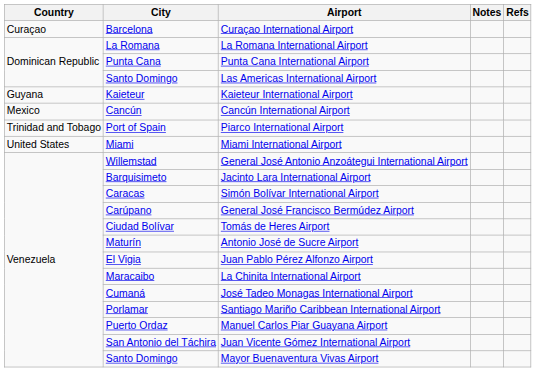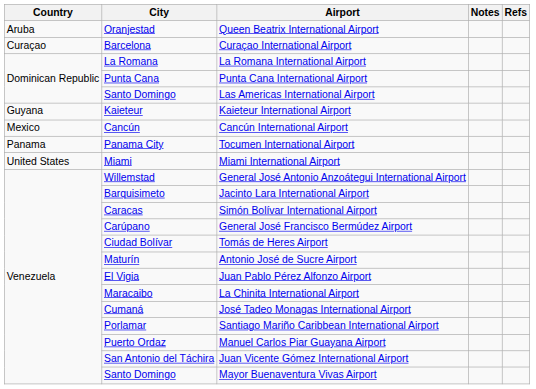 <table class="sortable wikitable">
 <tr>
 <th>Country</th>
 <th>City</th>
 <th>Airport</th>
 <th>Notes</th>
 <th class="unsortable">Refs</th>
+</tr>
+<tr>
+<td>Aruba</td>
+<td><a href='#'>Oranjestad</a></td>
+<td><a href='#'>Queen Beatrix International Airport</a></td>
+<td></td>
+<td></td>
 </tr>
 <tr>
 <td>Curaçao</td>
 <td><a href='#'>Barcelona</a></td>
 <td><a href='#'>Curaçao International Airport</a></td>
 <td align=center></td>
 <td></td>
 </tr>
 <tr>
 <td rowspan=3>Dominican Republic</td>
 <td><a href='#'>La Romana</a></td>
 <td><a href='#'>La Romana International Airport</a></td>
 <td></td>
 <td></td>
 </tr>
 <tr>
 <td><a href='#'>Punta Cana</a></td>
 <td><a href='#'>Punta Cana International Airport</a></td>
 <td></td>
 <td></td>
 </tr>
 <tr>
 <td><a href='#'>Santo Domingo</a></td>
 <td><a href='#'>Las Americas International Airport</a></td>
 <td></td>
 <td></td>
 </tr>
 <tr>
 <td>Guyana</td>
 <td><a href='#'>Kaieteur</a></td>
 <td><a href='#'>Kaieteur International Airport</a></td>
 <td></td>
 <td></td>
 </tr>
 <tr>
 <td>Mexico</td>
 <td><a href='#'>Cancún</a></td>
 <td><a href='#'>Cancún International Airport</a></td>
 <td></td>
 <td></td>
 </tr>
 <tr>
-<td>Trinidad and Tobago</td>
-<td><a href='#'>Port of Spain</a></td>
-<td><a href='#'>Piarco International Airport</a></td>
-<td></td>
+<td>Panama</td>
+<td><a href='#'>Panama City</a></td>
+<td><a href='#'>Tocumen International Airport</a></td>
+<td align=center></td>
 <td></td>
 </tr>
 <tr>
 <td>United States</td>
 <td><a href='#'>Miami</a></td>
 <td><a href='#'>Miami International Airport</a></td>
 <td></td>
 <td></td>
 </tr>
 <tr>
 <td rowspan=13>Venezuela</td>
 <td><a href='#'>Willemstad</a></td>
 <td><a href='#'>General José Antonio Anzoátegui International Airport</a></td>
 <td align=center></td>
 <td></td>
 </tr>
 <tr>
 <td><a href='#'>Barquisimeto</a></td>
 <td><a href='#'>Jacinto Lara International Airport</a></td>
 <td align=center></td>
 <td></td>
 </tr>
 <tr>
 <td><a href='#'>Caracas</a></td>
 <td><a href='#'>Simón Bolívar International Airport</a></td>
 <td></td>
 <td></td>
 </tr>
 <tr>
 <td><a href='#'>Carúpano</a></td>
 <td><a href='#'>General José Francisco Bermúdez Airport</a></td>
 <td></td>
 <td></td>
 </tr>
 <tr>
 <td><a href='#'>Ciudad Bolívar</a></td>
 <td><a href='#'>Tomás de Heres Airport</a></td>
 <td align=center></td>
 <td></td>
 </tr>
 <tr>
 <td><a href='#'>Maturín</a></td>
 <td><a href='#'>Antonio José de Sucre Airport</a></td>
 <td align=center></td>
 <td></td>
 </tr>
 <tr>
 <td><a href='#'>El Vigia</a></td>
 <td><a href='#'>Juan Pablo Pérez Alfonzo Airport</a></td>
 <td></td>
 <td></td>
 </tr>
 <tr>
 <td><a href='#'>Maracaibo</a></td>
 <td><a href='#'>La Chinita International Airport</a></td>
 <td align=center></td>
 <td></td>
 </tr>
 <tr>
 <td><a href='#'>Cumaná</a></td>
 <td><a href='#'>José Tadeo Monagas International Airport</a></td>
 <td align=center></td>
 <td></td>
 </tr>
 <tr>
 <td><a href='#'>Porlamar</a></td>
 <td><a href='#'>Santiago Mariño Caribbean International Airport</a></td>
 <td align=center></td>
 <td></td>
 </tr>
 <tr>
 <td><a href='#'>Puerto Ordaz</a></td>
 <td><a href='#'>Manuel Carlos Piar Guayana Airport</a></td>
 <td align=center></td>
 <td></td>
 </tr>
 <tr>
 <td><a href='#'>San Antonio del Táchira</a></td>
 <td><a href='#'>Juan Vicente Gómez International Airport</a></td>
 <td align=center></td>
 <td></td>
 </tr>
 <tr>
 <td><a href='#'>Santo Domingo</a></td>
 <td><a href='#'>Mayor Buenaventura Vivas Airport</a></td>
 <td align=center></td>
 <td></td>
 </tr>
 </table>
